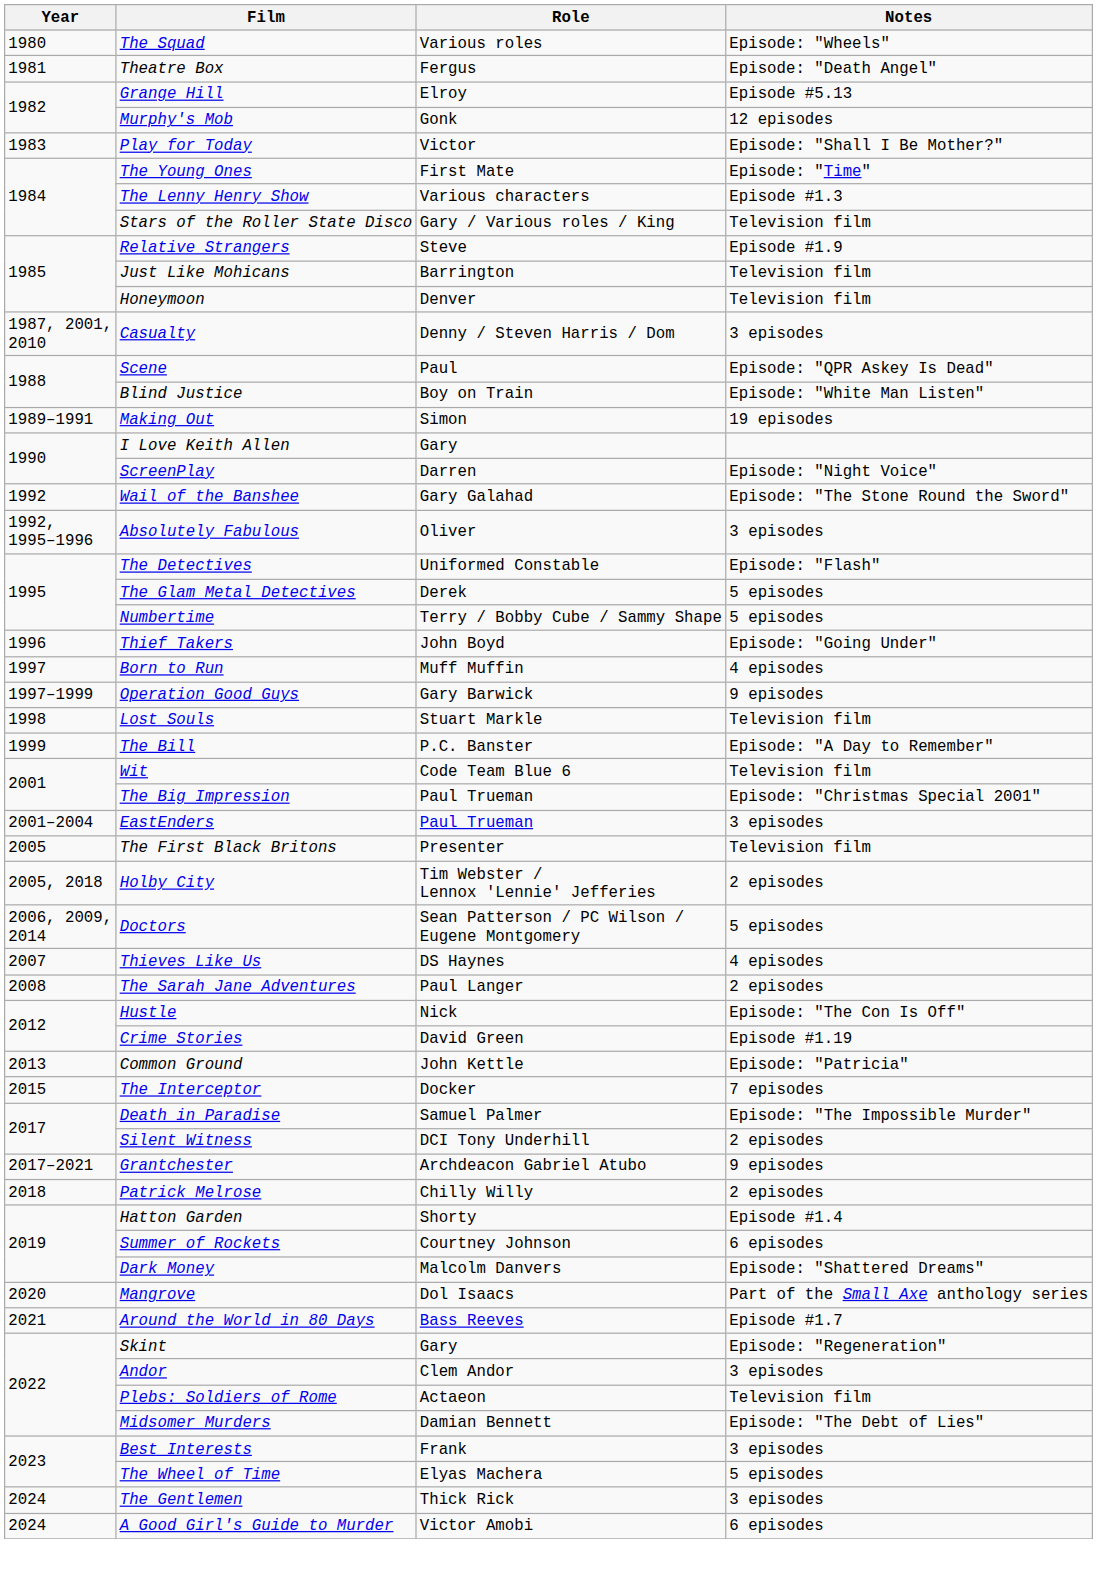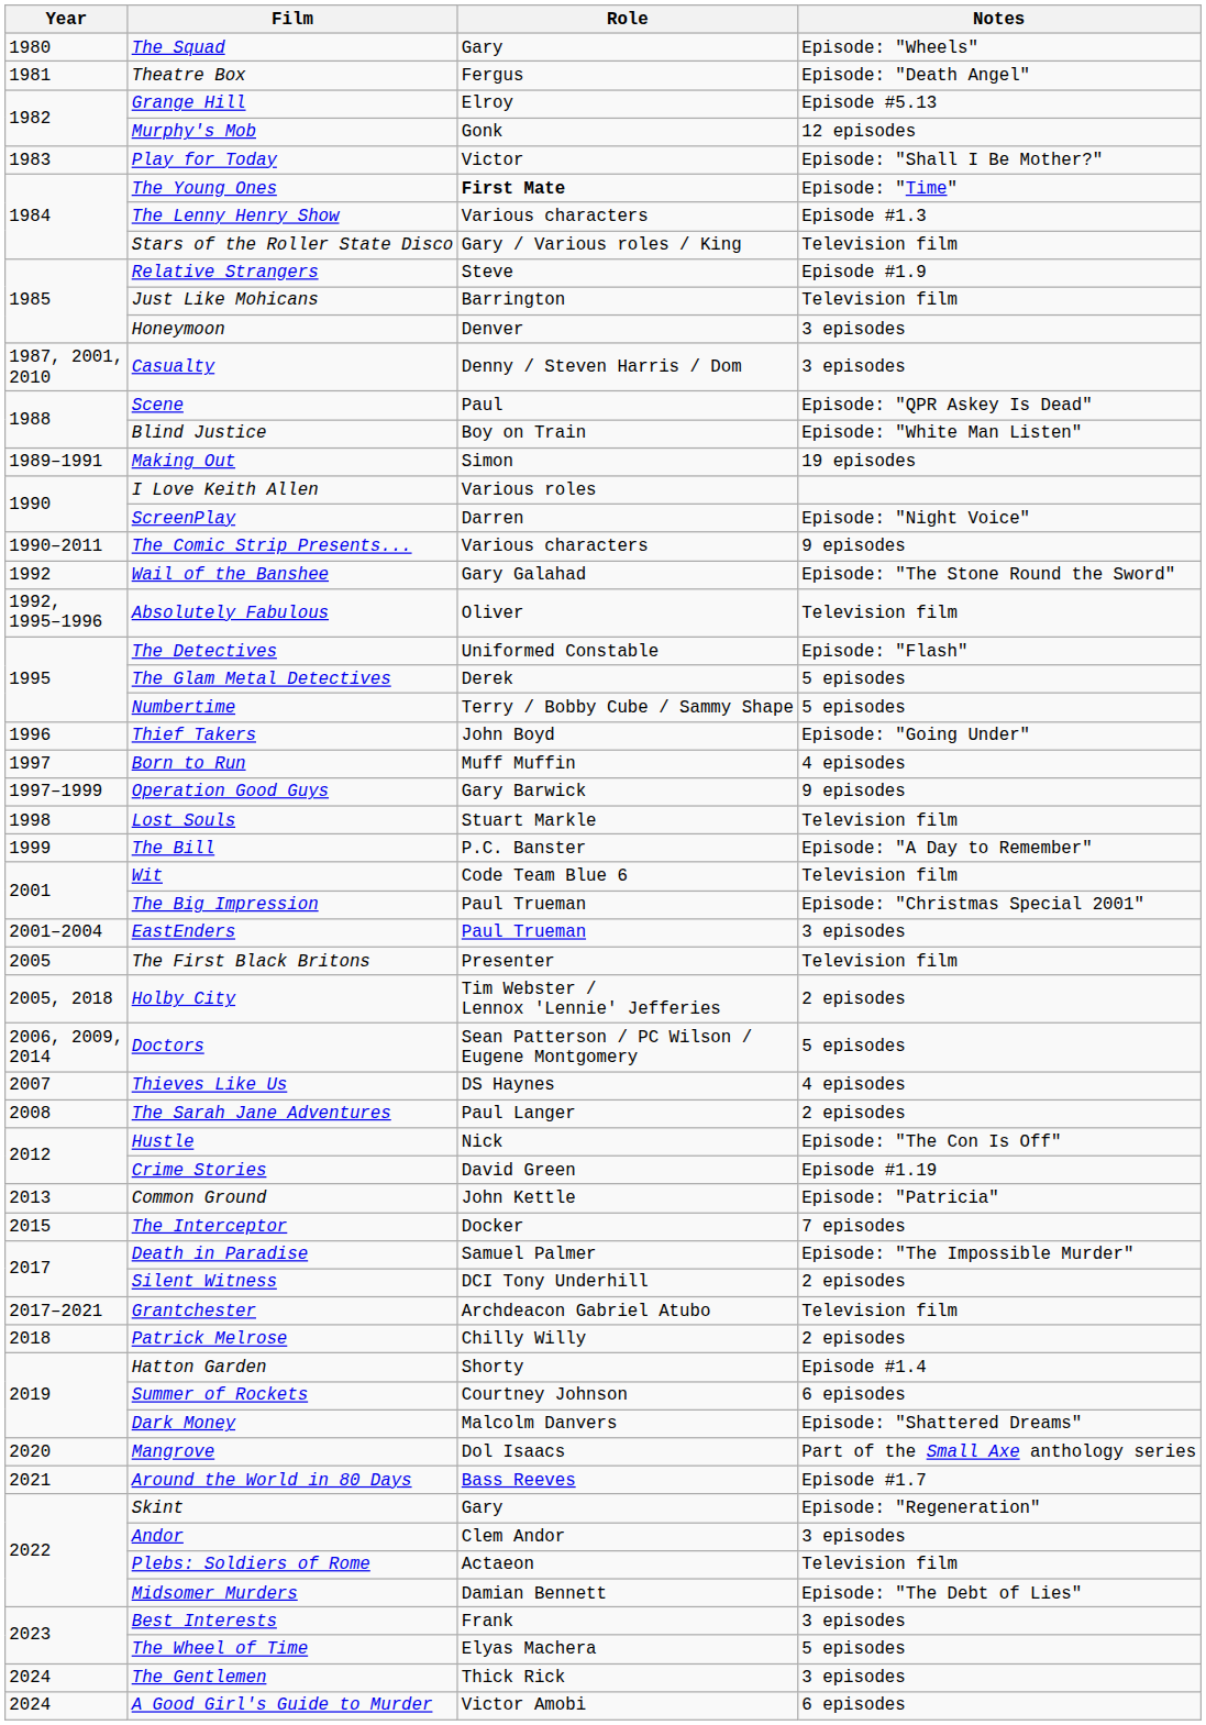 <table class="wikitable sortable">
 <tr>
 <th>Year</th>
 <th>Film</th>
 <th>Role</th>
 <th class="unsortable">Notes</th>
 </tr>
 <tr>
 <td>1980</td>
 <td><em><a href='#'>The Squad</a></em></td>
-<td>Various roles</td>
+<td>Gary</td>
 <td>Episode: "Wheels"</td>
 </tr>
 <tr>
 <td>1981</td>
 <td><em>Theatre Box</em></td>
 <td>Fergus</td>
 <td>Episode: "Death Angel"</td>
 </tr>
 <tr>
 <td rowspan="2">1982</td>
 <td><em><a href='#'>Grange Hill</a></em></td>
 <td>Elroy</td>
 <td>Episode #5.13</td>
 </tr>
 <tr>
 <td><em><a href='#'>Murphy's Mob</a></em></td>
 <td>Gonk</td>
 <td>12 episodes</td>
 </tr>
 <tr>
 <td>1983</td>
 <td><em><a href='#'>Play for Today</a></em></td>
 <td>Victor</td>
 <td>Episode: "Shall I Be Mother?"</td>
 </tr>
 <tr>
 <td rowspan="3">1984</td>
 <td><em><a href='#'>The Young Ones</a></em></td>
-<td>First Mate</td>
+<td><strong>First Mate</strong></td>
 <td>Episode: "<a href='#'>Time</a>"</td>
 </tr>
 <tr>
 <td><em><a href='#'>The Lenny Henry Show</a></em></td>
 <td>Various characters</td>
 <td>Episode #1.3</td>
 </tr>
 <tr>
 <td><em>Stars of the Roller State Disco</em></td>
 <td>Gary / Various roles / King</td>
 <td>Television film</td>
 </tr>
 <tr>
 <td rowspan="3">1985</td>
 <td><em><a href='#'>Relative Strangers</a></em></td>
 <td>Steve</td>
 <td>Episode #1.9</td>
 </tr>
 <tr>
 <td><em>Just Like Mohicans</em></td>
 <td>Barrington</td>
 <td>Television film</td>
 </tr>
 <tr>
 <td><em>Honeymoon</em></td>
 <td>Denver</td>
-<td>Television film</td>
+<td>3 episodes</td>
 </tr>
 <tr>
 <td>1987, 2001,<br>2010</td>
 <td><em><a href='#'>Casualty</a></em></td>
 <td>Denny / Steven Harris / Dom</td>
 <td>3 episodes</td>
 </tr>
 <tr>
 <td rowspan="2">1988</td>
 <td><em><a href='#'>Scene</a></em></td>
 <td>Paul</td>
 <td>Episode: "QPR Askey Is Dead"</td>
 </tr>
 <tr>
 <td><em>Blind Justice</em></td>
 <td>Boy on Train</td>
 <td>Episode: "White Man Listen"</td>
 </tr>
 <tr>
 <td>1989–1991</td>
 <td><em><a href='#'>Making Out</a></em></td>
 <td>Simon</td>
 <td>19 episodes</td>
 </tr>
 <tr>
 <td rowspan="2">1990</td>
 <td><em>I Love Keith Allen</em></td>
-<td>Gary</td>
+<td>Various roles</td>
 <td></td>
 </tr>
 <tr>
 <td><em><a href='#'>ScreenPlay</a></em></td>
 <td>Darren</td>
 <td>Episode: "Night Voice"</td>
+</tr>
+<tr>
+<td>1990–2011</td>
+<td><em><a href='#'>The Comic Strip Presents...</a></em></td>
+<td>Various characters</td>
+<td>9 episodes</td>
 </tr>
 <tr>
 <td>1992</td>
 <td><em><a href='#'>Wail of the Banshee</a></em></td>
 <td>Gary Galahad</td>
 <td>Episode: "The Stone Round the Sword"</td>
 </tr>
 <tr>
 <td>1992,<br>1995–1996</td>
 <td><em><a href='#'>Absolutely Fabulous</a></em></td>
 <td>Oliver</td>
-<td>3 episodes</td>
+<td>Television film</td>
 </tr>
 <tr>
 <td rowspan="3">1995</td>
 <td><em><a href='#'>The Detectives</a></em></td>
 <td>Uniformed Constable</td>
 <td>Episode: "Flash"</td>
 </tr>
 <tr>
 <td><em><a href='#'>The Glam Metal Detectives</a></em></td>
 <td>Derek</td>
 <td>5 episodes</td>
 </tr>
 <tr>
 <td><em><a href='#'>Numbertime</a></em></td>
 <td>Terry / Bobby Cube / Sammy Shape</td>
 <td>5 episodes</td>
 </tr>
 <tr>
 <td>1996</td>
 <td><em><a href='#'>Thief Takers</a></em></td>
 <td>John Boyd</td>
 <td>Episode: "Going Under"</td>
 </tr>
 <tr>
 <td>1997</td>
 <td><em><a href='#'>Born to Run</a></em></td>
 <td>Muff Muffin</td>
 <td>4 episodes</td>
 </tr>
 <tr>
 <td>1997–1999</td>
 <td><em><a href='#'>Operation Good Guys</a></em></td>
 <td>Gary Barwick</td>
 <td>9 episodes</td>
 </tr>
 <tr>
 <td>1998</td>
 <td><em><a href='#'>Lost Souls</a></em></td>
 <td>Stuart Markle</td>
 <td>Television film</td>
 </tr>
 <tr>
 <td>1999</td>
 <td><em><a href='#'>The Bill</a></em></td>
 <td>P.C. Banster</td>
 <td>Episode: "A Day to Remember"</td>
 </tr>
 <tr>
 <td rowspan="2">2001</td>
 <td><em><a href='#'>Wit</a></em></td>
 <td>Code Team Blue 6</td>
 <td>Television film</td>
 </tr>
 <tr>
 <td><em><a href='#'>The Big Impression</a></em></td>
 <td>Paul Trueman</td>
 <td>Episode: "Christmas Special 2001"</td>
 </tr>
 <tr>
 <td>2001–2004</td>
 <td><em><a href='#'>EastEnders</a></em></td>
 <td><a href='#'>Paul Trueman</a></td>
 <td>3 episodes</td>
 </tr>
 <tr>
 <td>2005</td>
 <td><em>The First Black Britons</em></td>
 <td>Presenter</td>
 <td>Television film</td>
 </tr>
 <tr>
 <td>2005, 2018</td>
 <td><em><a href='#'>Holby City</a></em></td>
 <td>Tim Webster /<br>Lennox 'Lennie' Jefferies</td>
 <td>2 episodes</td>
 </tr>
 <tr>
 <td>2006, 2009,<br>2014</td>
 <td><em><a href='#'>Doctors</a></em></td>
 <td>Sean Patterson / PC Wilson /<br>Eugene Montgomery</td>
 <td>5 episodes</td>
 </tr>
 <tr>
 <td>2007</td>
 <td><em><a href='#'>Thieves Like Us</a></em></td>
 <td>DS Haynes</td>
 <td>4 episodes</td>
 </tr>
 <tr>
 <td>2008</td>
 <td><em><a href='#'>The Sarah Jane Adventures</a></em></td>
 <td>Paul Langer</td>
 <td>2 episodes</td>
 </tr>
 <tr>
 <td rowspan="2">2012</td>
 <td><em><a href='#'>Hustle</a></em></td>
 <td>Nick</td>
 <td>Episode: "The Con Is Off"</td>
 </tr>
 <tr>
 <td><em><a href='#'>Crime Stories</a></em></td>
 <td>David Green</td>
 <td>Episode #1.19</td>
 </tr>
 <tr>
 <td>2013</td>
 <td><em>Common Ground</em></td>
 <td>John Kettle</td>
 <td>Episode: "Patricia"</td>
 </tr>
 <tr>
 <td>2015</td>
 <td><em><a href='#'>The Interceptor</a></em></td>
 <td>Docker</td>
 <td>7 episodes</td>
 </tr>
 <tr>
 <td rowspan="2">2017</td>
 <td><em><a href='#'>Death in Paradise</a></em></td>
 <td>Samuel Palmer</td>
 <td>Episode: "The Impossible Murder"</td>
 </tr>
 <tr>
 <td><em><a href='#'>Silent Witness</a></em></td>
 <td>DCI Tony Underhill</td>
 <td>2 episodes</td>
 </tr>
 <tr>
 <td>2017–2021</td>
 <td><em><a href='#'>Grantchester</a></em></td>
 <td>Archdeacon Gabriel Atubo</td>
-<td>9 episodes</td>
+<td>Television film</td>
 </tr>
 <tr>
 <td>2018</td>
 <td><em><a href='#'>Patrick Melrose</a></em></td>
 <td>Chilly Willy</td>
 <td>2 episodes</td>
 </tr>
 <tr>
 <td rowspan="3">2019</td>
 <td><em>Hatton Garden</em></td>
 <td>Shorty</td>
 <td>Episode #1.4</td>
 </tr>
 <tr>
 <td><em><a href='#'>Summer of Rockets</a></em></td>
 <td>Courtney Johnson</td>
 <td>6 episodes</td>
 </tr>
 <tr>
 <td><em><a href='#'>Dark Money</a></em></td>
 <td>Malcolm Danvers</td>
 <td>Episode: "Shattered Dreams"</td>
 </tr>
 <tr>
 <td>2020</td>
 <td><em><a href='#'>Mangrove</a></em></td>
 <td>Dol Isaacs</td>
 <td>Part of the <em><a href='#'>Small Axe</a></em> anthology series</td>
 </tr>
 <tr>
 <td>2021</td>
 <td><em><a href='#'>Around the World in 80 Days</a></em></td>
 <td><a href='#'>Bass Reeves</a></td>
 <td>Episode #1.7</td>
 </tr>
 <tr>
 <td rowspan="4">2022</td>
 <td><em>Skint</em></td>
 <td>Gary</td>
 <td>Episode: "Regeneration"</td>
 </tr>
 <tr>
 <td><em><a href='#'>Andor</a></em></td>
 <td>Clem Andor</td>
 <td>3 episodes</td>
 </tr>
 <tr>
 <td><em><a href='#'>Plebs: Soldiers of Rome</a></em></td>
 <td>Actaeon</td>
 <td>Television film</td>
 </tr>
 <tr>
 <td><em><a href='#'>Midsomer Murders</a></em></td>
 <td>Damian Bennett</td>
 <td>Episode: "The Debt of Lies"</td>
 </tr>
 <tr>
 <td rowspan="2">2023</td>
 <td><em><a href='#'>Best Interests</a></em></td>
 <td>Frank</td>
 <td>3 episodes</td>
 </tr>
 <tr>
 <td><em><a href='#'>The Wheel of Time</a></em></td>
 <td>Elyas Machera</td>
 <td>5 episodes</td>
 </tr>
 <tr>
 <td>2024</td>
 <td><em><a href='#'>The Gentlemen</a></em></td>
 <td>Thick Rick</td>
 <td>3 episodes</td>
 </tr>
 <tr>
 <td>2024</td>
 <td><em><a href='#'>A Good Girl's Guide to Murder</a></em></td>
 <td>Victor Amobi</td>
 <td>6 episodes</td>
 </tr>
 </table>
